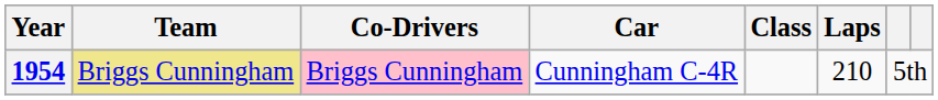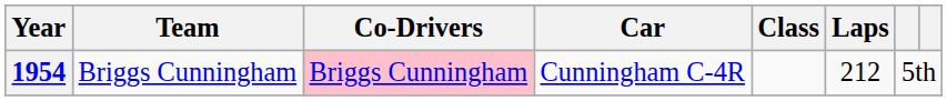 <table class="wikitable" style="text-align:center; font-size:90%">
 <tr>
 <th>Year</th>
 <th>Team</th>
 <th>Co-Drivers</th>
 <th>Car</th>
 <th>Class</th>
 <th>Laps</th>
 <th></th>
 <th></th>
 </tr>
 <tr>
 <th><a href='#'>1954</a></th>
-<td align="left" style="background: khaki;"> <a href='#'>Briggs Cunningham</a></td>
+<td align="left"> <a href='#'>Briggs Cunningham</a></td>
 <td align="left" style="background: pink;"> <a href='#'>Briggs Cunningham</a></td>
 <td align="left"><a href='#'>Cunningham C-4R</a></td>
 <td></td>
-<td>210</td>
+<td>212</td>
 <td colspan=2>5th</td>
 </tr>
 </table>
